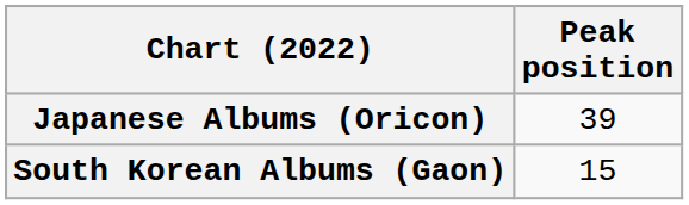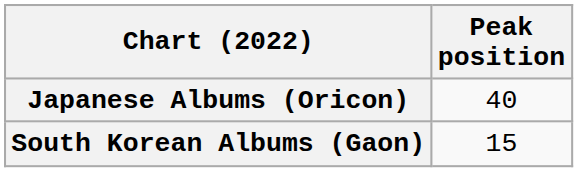 <table class="wikitable sortable plainrowheaders" style="text-align:center">
 <tr>
 <th scope="col">Chart (2022)</th>
 <th scope="col">Peak<br>position</th>
 </tr>
 <tr>
 <th scope="row">Japanese Albums (Oricon)</th>
-<td>39</td>
+<td>40</td>
 </tr>
 <tr>
 <th scope="row">South Korean Albums (Gaon)</th>
 <td>15</td>
 </tr>
 </table>
